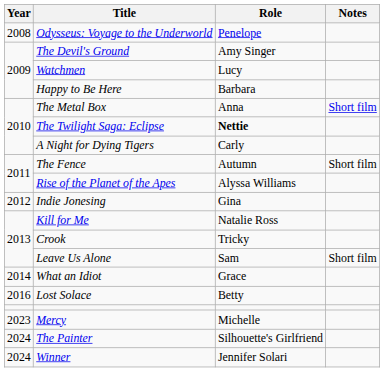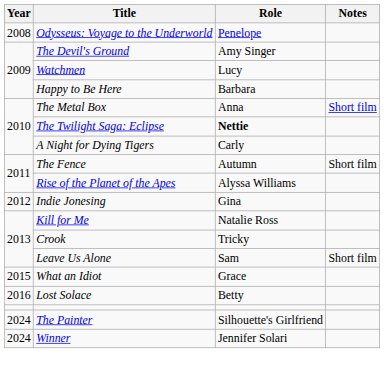 <table class="wikitable sortable">
 <tr>
 <th>Year</th>
 <th>Title</th>
 <th>Role</th>
 <th class="unsortable">Notes</th>
 </tr>
 <tr>
 <td>2008</td>
 <td><em><a href='#'>Odysseus: Voyage to the Underworld</a></em></td>
 <td><a href='#'>Penelope</a></td>
 <td></td>
 </tr>
 <tr>
 <td rowspan="3">2009</td>
 <td data-sort-value="Devil's Ground, The"><em><a href='#'>The Devil's Ground</a></em></td>
 <td>Amy Singer</td>
 <td></td>
 </tr>
 <tr>
 <td><em><a href='#'>Watchmen</a></em></td>
 <td>Lucy</td>
 <td></td>
 </tr>
 <tr>
 <td><em>Happy to Be Here</em></td>
 <td>Barbara</td>
 <td></td>
 </tr>
 <tr>
 <td rowspan="3">2010</td>
 <td data-sort-value="Metal Box, The"><em>The Metal Box</em></td>
 <td>Anna</td>
 <td><a href='#'>Short film</a></td>
 </tr>
 <tr>
 <td data-sort-value="Twilight Saga: Eclipse, The"><em><a href='#'>The Twilight Saga: Eclipse</a></em></td>
 <td><strong>Nettie</strong></td>
 <td></td>
 </tr>
 <tr>
 <td data-sort-value="Night for Dying Tigers, A"><em>A Night for Dying Tigers</em></td>
 <td>Carly</td>
 <td></td>
 </tr>
 <tr>
 <td rowspan="2">2011</td>
 <td data-sort-value="Fence, The"><em>The Fence</em></td>
 <td>Autumn</td>
 <td>Short film</td>
 </tr>
 <tr>
 <td><em><a href='#'>Rise of the Planet of the Apes</a></em></td>
 <td>Alyssa Williams</td>
 <td></td>
 </tr>
 <tr>
 <td>2012</td>
 <td><em>Indie Jonesing</em></td>
 <td>Gina</td>
 <td></td>
 </tr>
 <tr>
 <td rowspan="3">2013</td>
 <td><em><a href='#'>Kill for Me</a></em></td>
 <td>Natalie Ross</td>
 <td></td>
 </tr>
 <tr>
 <td><em>Crook</em></td>
 <td>Tricky</td>
 <td></td>
 </tr>
 <tr>
 <td><em>Leave Us Alone</em></td>
 <td>Sam</td>
 <td>Short film</td>
 </tr>
 <tr>
-<td>2014</td>
+<td>2015</td>
 <td><em>What an Idiot</em></td>
 <td>Grace</td>
 <td></td>
 </tr>
 <tr>
 <td>2016</td>
 <td><em>Lost Solace</em></td>
 <td>Betty</td>
 <td></td>
 </tr>
 <tr>
 <td></td>
 <td></td>
 <td></td>
 <td></td>
 </tr>
 <tr>
-<td>2023</td>
-<td><em><a href='#'>Mercy</a></em></td>
-<td>Michelle</td>
-<td></td>
-</tr>
-<tr>
 <td>2024</td>
 <td><em><a href='#'>The Painter</a></em></td>
 <td>Silhouette's Girlfriend</td>
 <td></td>
 </tr>
 <tr>
 <td>2024</td>
 <td><em><a href='#'>Winner</a></em></td>
 <td>Jennifer Solari</td>
 <td></td>
 </tr>
 </table>
